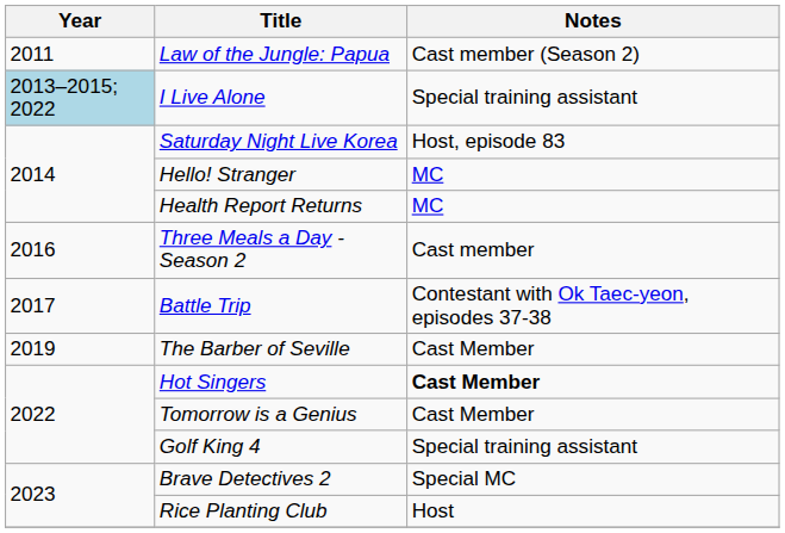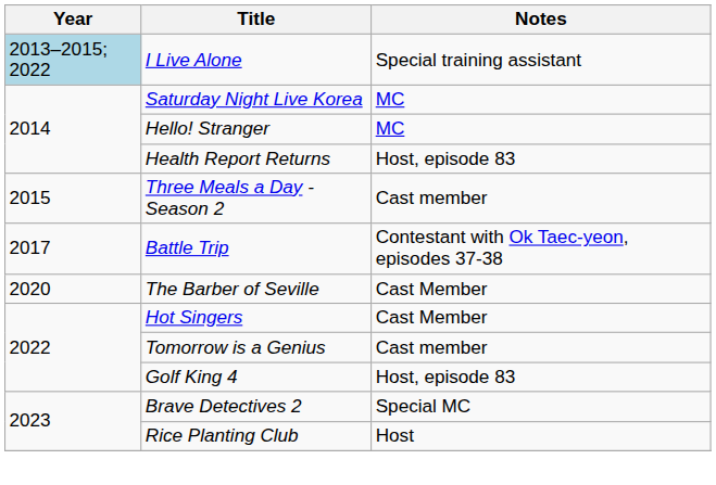 <table class="wikitable sortable">
 <tr>
 <th>Year</th>
 <th>Title</th>
 <th class="unsortable">Notes</th>
-</tr>
-<tr>
-<td>2011</td>
-<td><em><a href='#'>Law of the Jungle: Papua</a></em></td>
-<td>Cast member (Season 2)</td>
 </tr>
 <tr>
 <td style="background: lightblue;">2013–2015; 2022</td>
 <td><em><a href='#'>I Live Alone</a> </em></td>
 <td>Special training assistant</td>
 </tr>
 <tr>
 <td rowspan="3">2014</td>
 <td><em><a href='#'>Saturday Night Live Korea</a></em></td>
-<td>Host, episode 83</td>
+<td><a href='#'>MC</a></td>
 </tr>
 <tr>
 <td><em>Hello! Stranger</em></td>
 <td><a href='#'>MC</a></td>
 </tr>
 <tr>
 <td><em>Health Report Returns</em></td>
-<td><a href='#'>MC</a></td>
+<td>Host, episode 83</td>
 </tr>
 <tr>
-<td>2016</td>
+<td>2015</td>
 <td><em><a href='#'>Three Meals a Day</a> - Season 2</em></td>
 <td>Cast member</td>
 </tr>
 <tr>
 <td>2017</td>
 <td><em><a href='#'>Battle Trip</a></em></td>
 <td>Contestant with <a href='#'>Ok Taec-yeon</a>, episodes 37-38</td>
 </tr>
 <tr>
-<td>2019</td>
+<td>2020</td>
 <td><em>The Barber of Seville</em></td>
 <td>Cast Member</td>
 </tr>
 <tr>
 <td rowspan=3>2022</td>
 <td><em><a href='#'>Hot Singers</a></em></td>
-<td><strong>Cast Member</strong></td>
+<td>Cast Member</td>
 </tr>
 <tr>
 <td><em>Tomorrow is a Genius</em></td>
-<td>Cast Member</td>
+<td>Cast member</td>
 </tr>
 <tr>
 <td><em>Golf King 4</em></td>
-<td>Special training assistant</td>
+<td>Host, episode 83</td>
 </tr>
 <tr>
 <td rowspan=2>2023</td>
 <td><em>Brave Detectives 2</em></td>
 <td>Special MC</td>
 </tr>
 <tr>
 <td><em>Rice Planting Club</em></td>
 <td>Host</td>
 </tr>
 <tr>
 </tr>
 </table>
